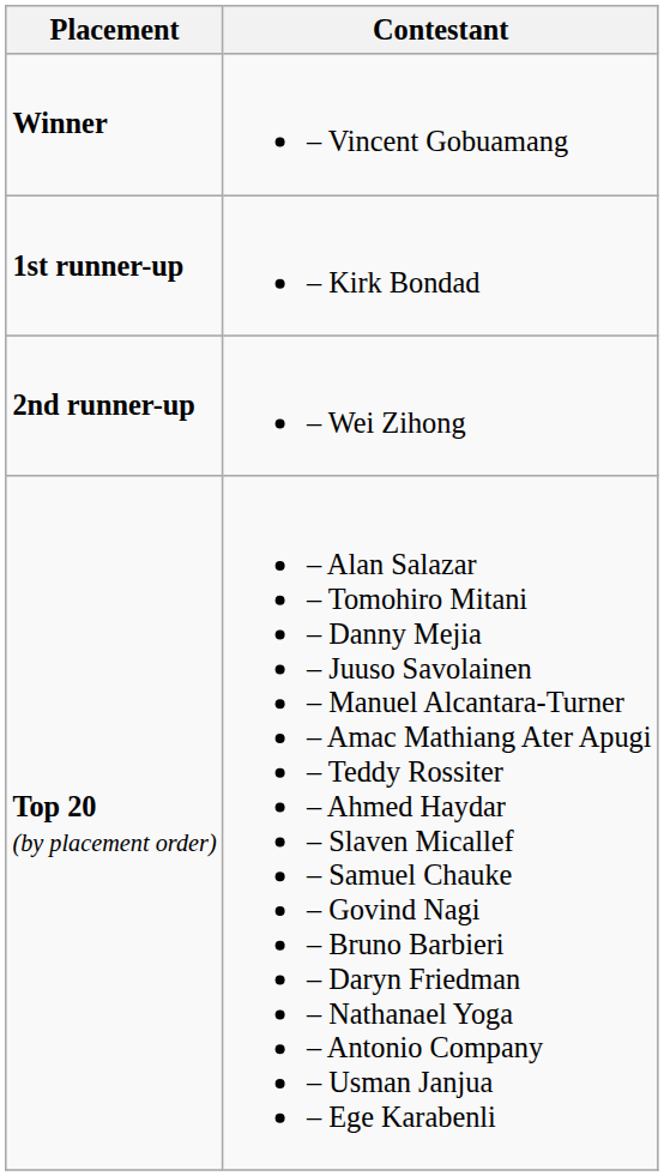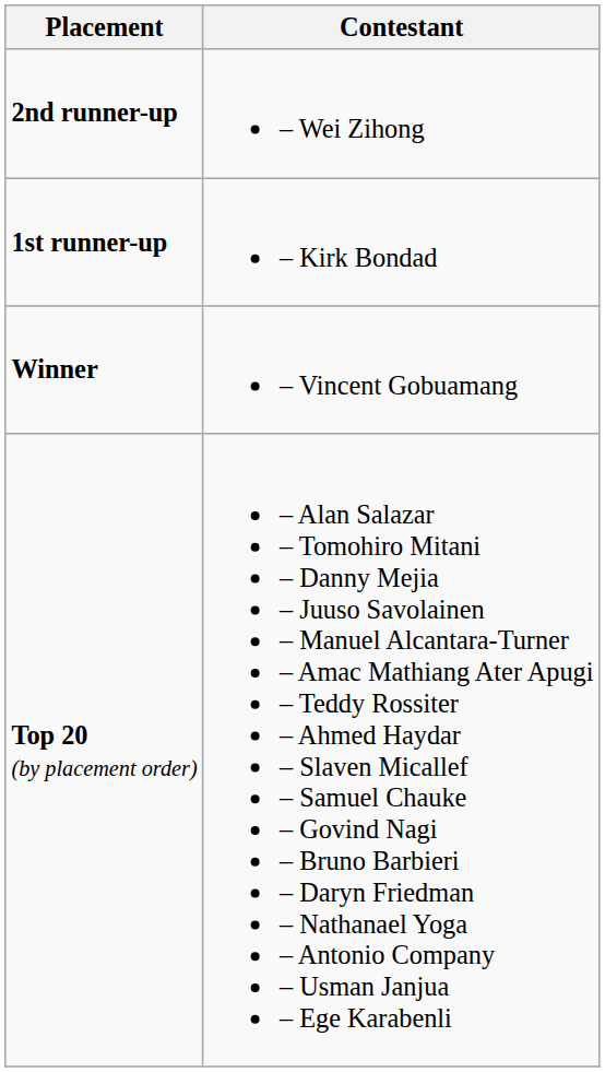 <table class="wikitable sortable" style="font-size:95%;">
 <tr>
 <th>Placement</th>
 <th>Contestant</th>
 </tr>
 <tr>
-<td><strong>Winner</strong></td>
-<td><br><ul><li> – Vincent Gobuamang</li></ul></td>
+<td><strong>2nd runner-up</strong></td>
+<td><br><ul><li> – Wei Zihong</li></ul></td>
 </tr>
 <tr>
 <td><strong>1st runner-up</strong></td>
 <td><br><ul><li> – Kirk Bondad</li></ul></td>
 </tr>
 <tr>
-<td><strong>2nd runner-up</strong></td>
-<td><br><ul><li> – Wei Zihong</li></ul></td>
+<td><strong>Winner</strong></td>
+<td><br><ul><li> – Vincent Gobuamang</li></ul></td>
 </tr>
 <tr>
 <td><strong>Top 20</strong><br><small><em>(by placement order)</em></small></td>
 <td><br><ul><li> – Alan Salazar</li><li> – Tomohiro Mitani</li><li> – Danny Mejia</li><li> – Juuso Savolainen</li><li> – Manuel Alcantara-Turner</li><li> – Amac Mathiang Ater Apugi</li><li> – Teddy Rossiter</li><li> – Ahmed Haydar</li><li> – Slaven Micallef</li><li> – Samuel Chauke</li><li> – Govind Nagi</li><li> – Bruno Barbieri</li><li> – Daryn Friedman</li><li> – Nathanael Yoga</li><li> – Antonio Company</li><li> – Usman Janjua</li><li> – Ege Karabenli</li></ul></td>
 </tr>
 </table>
